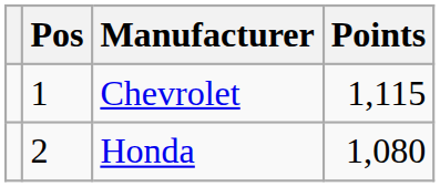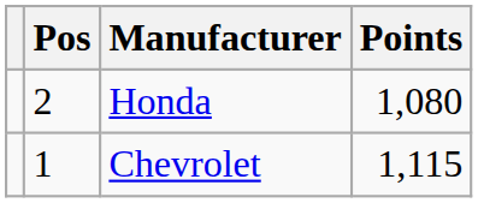 <table class="wikitable" style="font-size: 95%;">
 <tr>
 <th></th>
 <th>Pos</th>
 <th>Manufacturer</th>
 <th>Points</th>
 </tr>
 <tr>
 <td align="left"></td>
+<td>2</td>
+<td> <a href='#'>Honda</a></td>
+<td align="right">1,080</td>
+</tr>
+<tr>
+<td align="left"></td>
 <td>1</td>
 <td> <a href='#'>Chevrolet</a></td>
 <td align="right">1,115</td>
 </tr>
-<tr>
-<td align="left"></td>
-<td>2</td>
-<td> <a href='#'>Honda</a></td>
-<td align="right">1,080</td>
-</tr>
 </table>
